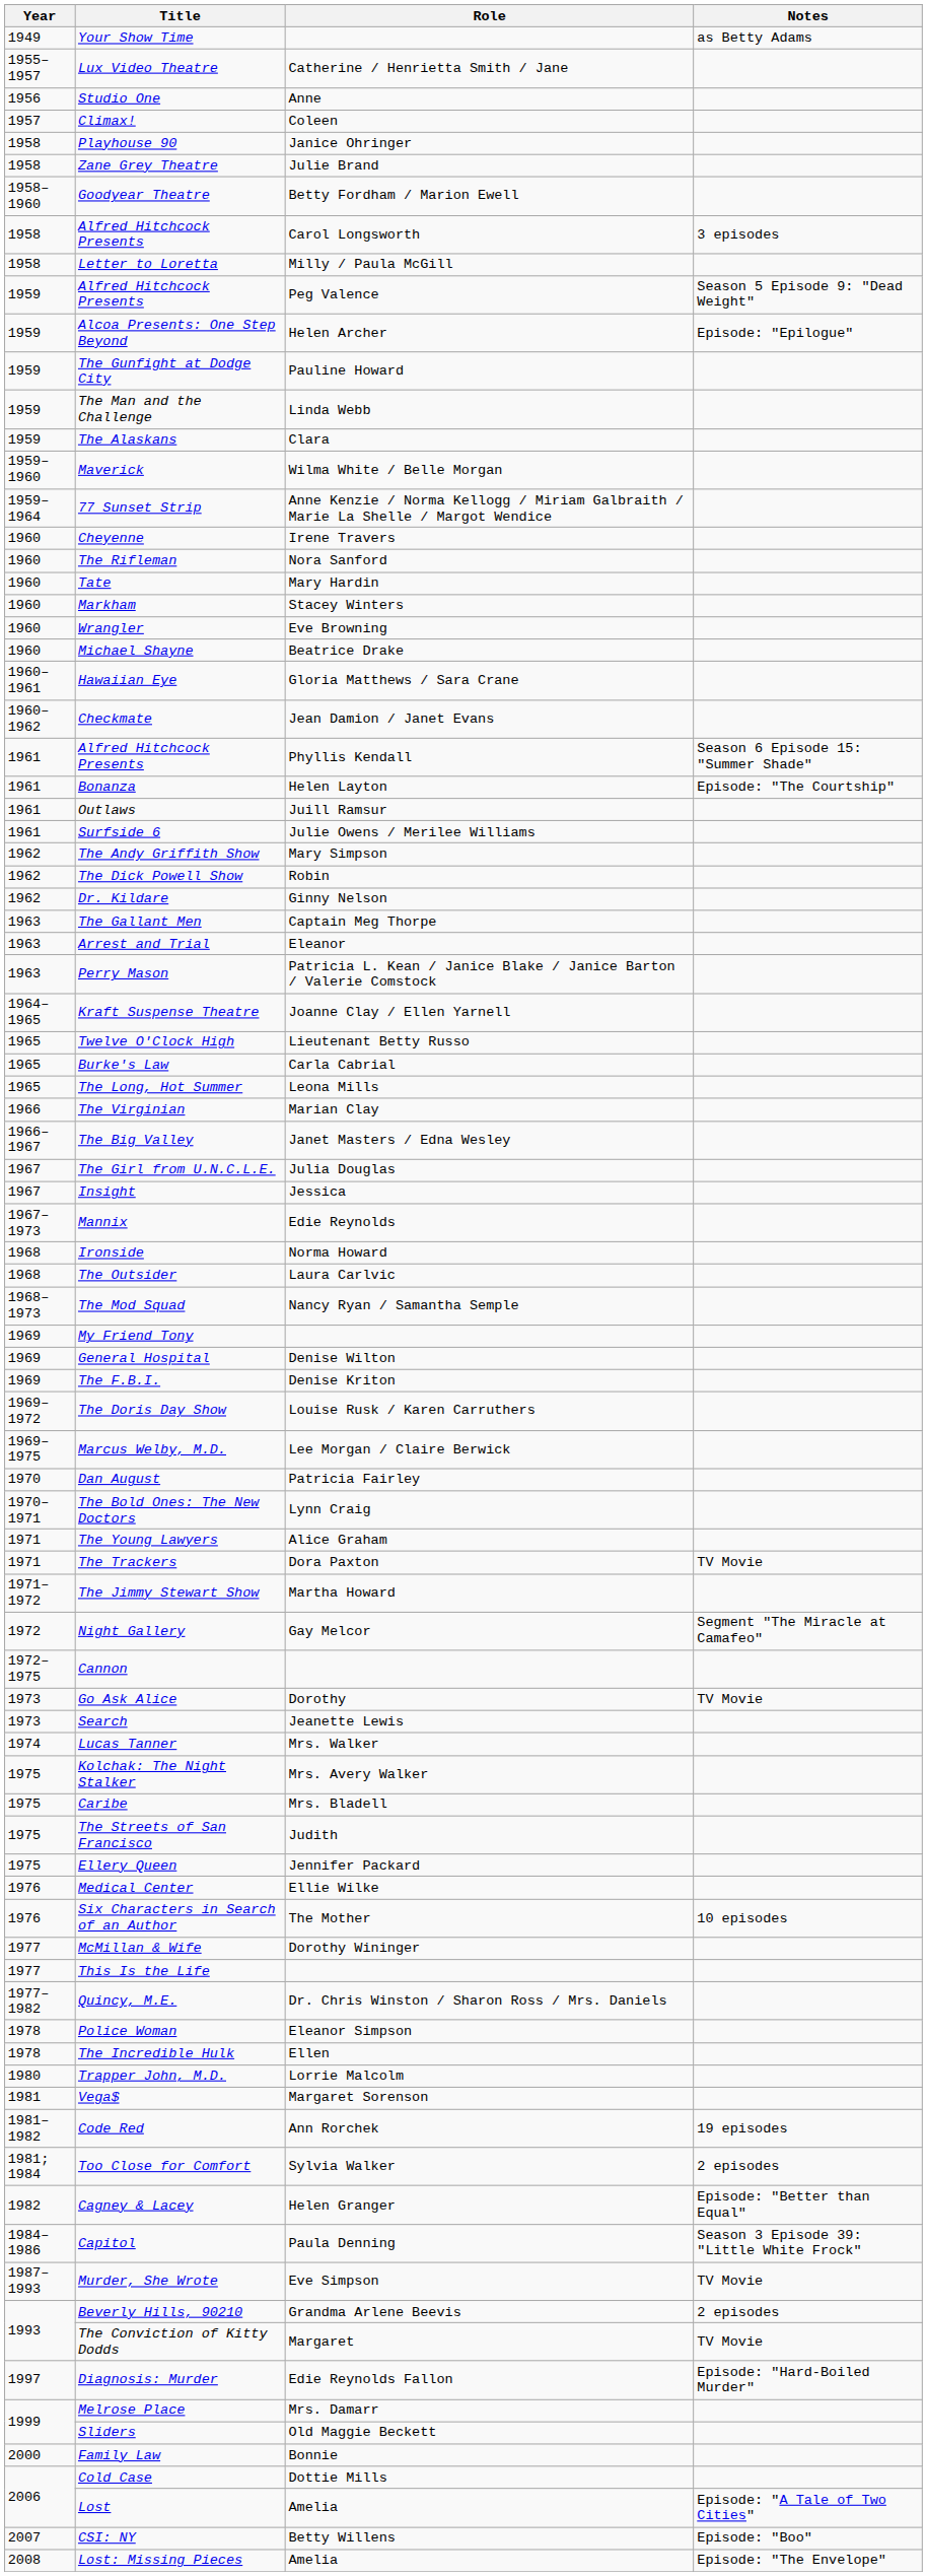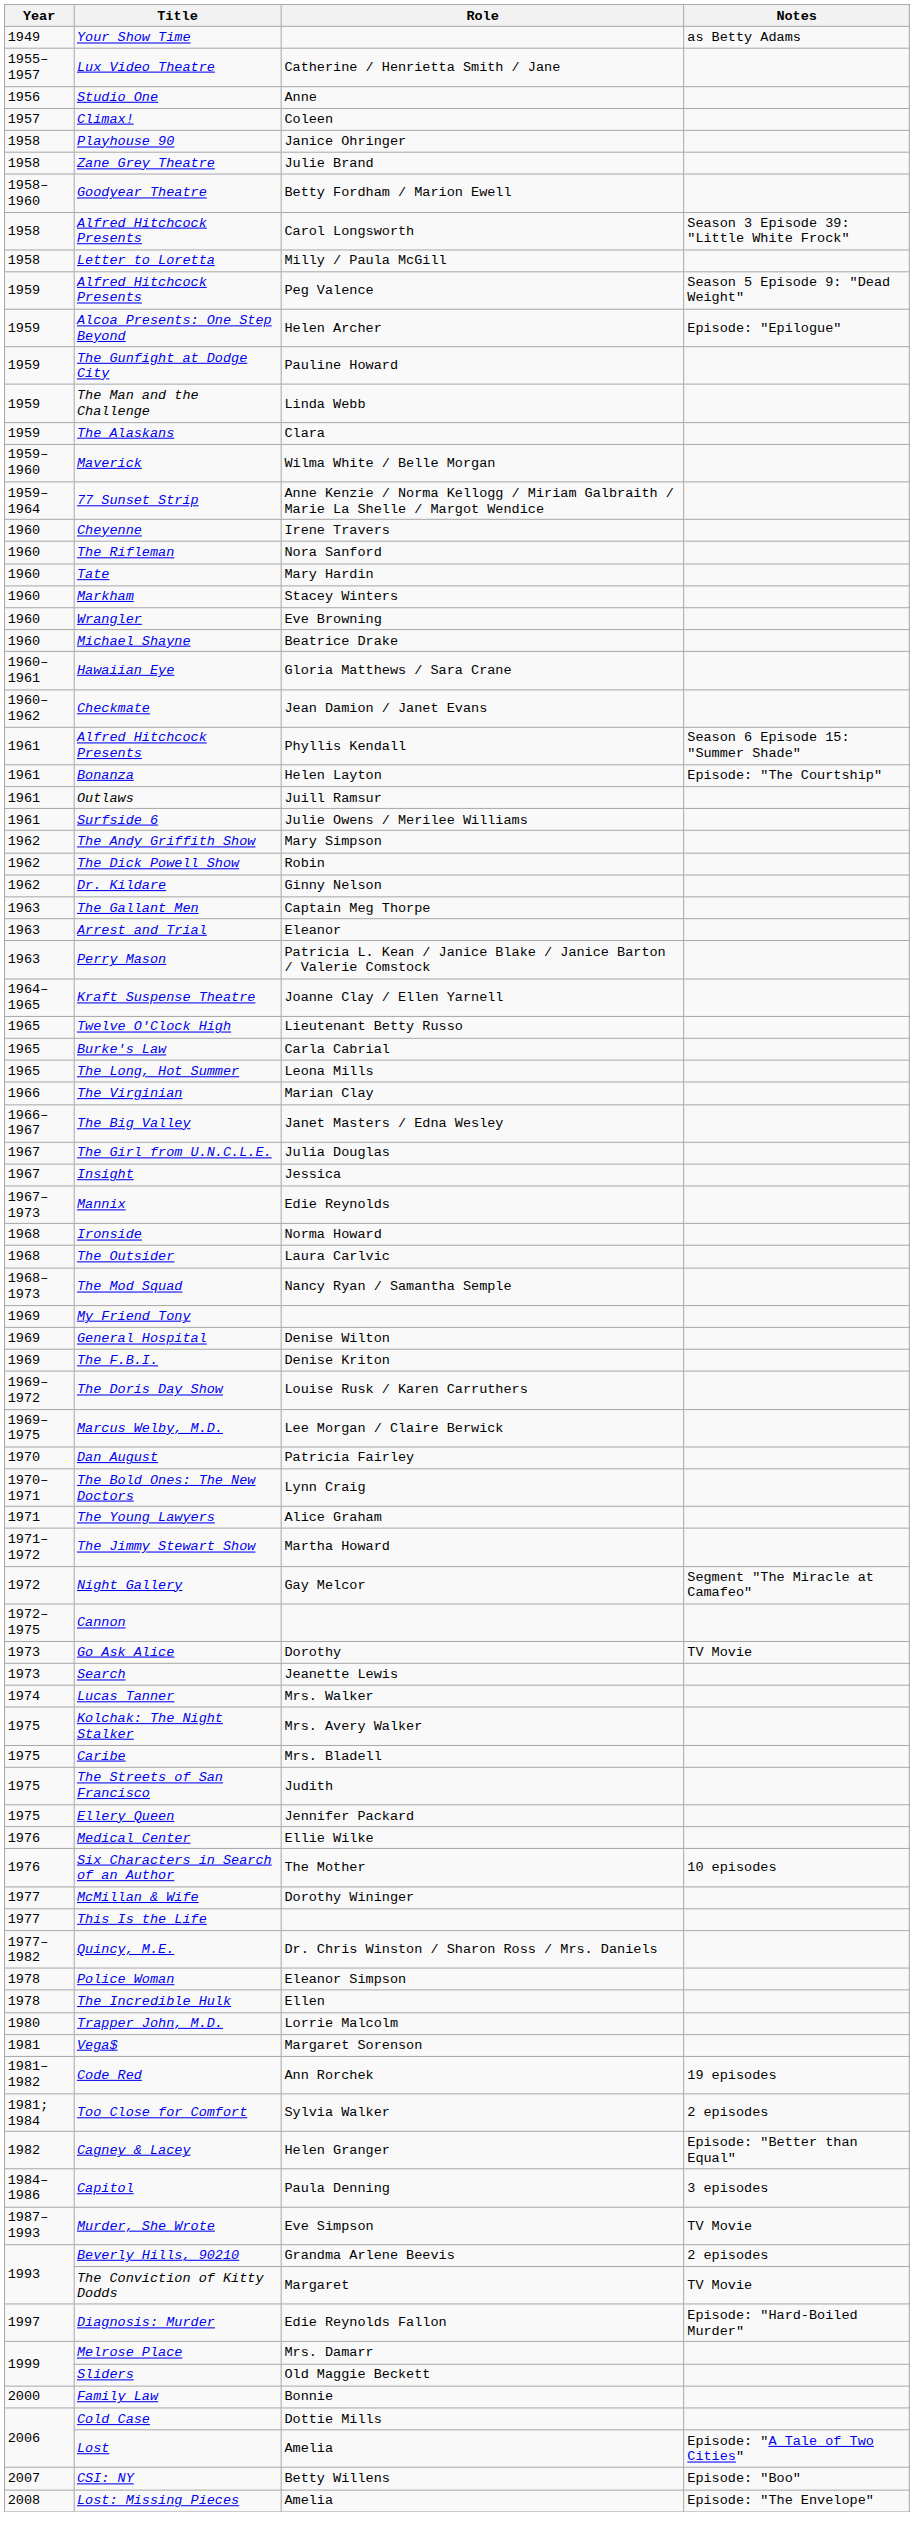 <table class="wikitable plainrowheaders sortable">
 <tr>
 <th>Year</th>
 <th>Title</th>
 <th>Role</th>
 <th>Notes</th>
 </tr>
 <tr>
 <td>1949</td>
 <td><em><a href='#'>Your Show Time</a></em></td>
 <td></td>
 <td>as Betty Adams</td>
 </tr>
 <tr>
 <td>1955–1957</td>
 <td><em><a href='#'>Lux Video Theatre</a></em></td>
 <td>Catherine / Henrietta Smith / Jane</td>
 <td></td>
 </tr>
 <tr>
 <td>1956</td>
 <td><em><a href='#'>Studio One</a></em></td>
 <td>Anne</td>
 <td></td>
 </tr>
 <tr>
 <td>1957</td>
 <td><em><a href='#'>Climax!</a></em></td>
 <td>Coleen</td>
 <td></td>
 </tr>
 <tr>
 <td>1958</td>
 <td><em><a href='#'>Playhouse 90</a></em></td>
 <td>Janice Ohringer</td>
 <td></td>
 </tr>
 <tr>
 <td>1958</td>
 <td><em><a href='#'>Zane Grey Theatre</a></em></td>
 <td>Julie Brand</td>
 <td></td>
 </tr>
 <tr>
 <td>1958–1960</td>
 <td><em><a href='#'>Goodyear Theatre</a></em></td>
 <td>Betty Fordham / Marion Ewell</td>
 <td></td>
 </tr>
 <tr>
 <td>1958</td>
 <td><em><a href='#'>Alfred Hitchcock Presents</a></em></td>
 <td>Carol Longsworth</td>
-<td>3 episodes</td>
+<td>Season 3 Episode 39: "Little White Frock"</td>
 </tr>
 <tr>
 <td>1958</td>
 <td><em><a href='#'>Letter to Loretta</a></em></td>
 <td>Milly / Paula McGill</td>
 <td></td>
 </tr>
 <tr>
 <td>1959</td>
 <td><em><a href='#'>Alfred Hitchcock Presents</a></em></td>
 <td>Peg Valence</td>
 <td>Season 5 Episode 9: "Dead Weight"</td>
 </tr>
 <tr>
 <td>1959</td>
 <td><em><a href='#'>Alcoa Presents: One Step Beyond</a></em></td>
 <td>Helen Archer</td>
 <td>Episode: "Epilogue"</td>
 </tr>
 <tr>
 <td>1959</td>
 <td><em><a href='#'>The Gunfight at Dodge City</a></em></td>
 <td>Pauline Howard</td>
 <td></td>
 </tr>
 <tr>
 <td>1959</td>
 <td><em>The Man and the Challenge</em></td>
 <td>Linda Webb</td>
 <td></td>
 </tr>
 <tr>
 <td>1959</td>
 <td><em><a href='#'>The Alaskans</a></em></td>
 <td>Clara</td>
 <td></td>
 </tr>
 <tr>
 <td>1959–1960</td>
 <td><em><a href='#'>Maverick</a></em></td>
 <td>Wilma White / Belle Morgan</td>
 <td></td>
 </tr>
 <tr>
 <td>1959–1964</td>
 <td><em><a href='#'>77 Sunset Strip</a></em></td>
 <td>Anne Kenzie / Norma Kellogg / Miriam Galbraith / Marie La Shelle / Margot Wendice</td>
 <td></td>
 </tr>
 <tr>
 <td>1960</td>
 <td><em><a href='#'>Cheyenne</a></em></td>
 <td>Irene Travers</td>
 <td></td>
 </tr>
 <tr>
 <td>1960</td>
 <td><em><a href='#'>The Rifleman</a></em></td>
 <td>Nora Sanford</td>
 <td></td>
 </tr>
 <tr>
 <td>1960</td>
 <td><em><a href='#'>Tate</a></em></td>
 <td>Mary Hardin</td>
 <td></td>
 </tr>
 <tr>
 <td>1960</td>
 <td><em><a href='#'>Markham</a></em></td>
 <td>Stacey Winters</td>
 <td></td>
 </tr>
 <tr>
 <td>1960</td>
 <td><em><a href='#'>Wrangler</a></em></td>
 <td>Eve Browning</td>
 <td></td>
 </tr>
 <tr>
 <td>1960</td>
 <td><em><a href='#'>Michael Shayne</a></em></td>
 <td>Beatrice Drake</td>
 <td></td>
 </tr>
 <tr>
 <td>1960–1961</td>
 <td><em><a href='#'>Hawaiian Eye</a></em></td>
 <td>Gloria Matthews / Sara Crane</td>
 <td></td>
 </tr>
 <tr>
 <td>1960–1962</td>
 <td><em><a href='#'>Checkmate</a></em></td>
 <td>Jean Damion / Janet Evans</td>
 <td></td>
 </tr>
 <tr>
 <td>1961</td>
 <td><em><a href='#'>Alfred Hitchcock Presents</a></em></td>
 <td>Phyllis Kendall</td>
 <td>Season 6 Episode 15: "Summer Shade"</td>
 </tr>
 <tr>
 <td>1961</td>
 <td><em><a href='#'>Bonanza</a></em></td>
 <td>Helen Layton</td>
 <td>Episode: "The Courtship"</td>
 </tr>
 <tr>
 <td>1961</td>
 <td><em>Outlaws</em></td>
 <td>Juill Ramsur</td>
 <td></td>
 </tr>
 <tr>
 <td>1961</td>
 <td><em><a href='#'>Surfside 6</a></em></td>
 <td>Julie Owens / Merilee Williams</td>
 <td></td>
 </tr>
 <tr>
 <td>1962</td>
 <td><em><a href='#'>The Andy Griffith Show</a></em></td>
 <td>Mary Simpson</td>
 <td></td>
 </tr>
 <tr>
 <td>1962</td>
 <td><em><a href='#'>The Dick Powell Show</a></em></td>
 <td>Robin</td>
 <td></td>
 </tr>
 <tr>
 <td>1962</td>
 <td><em><a href='#'>Dr. Kildare</a></em></td>
 <td>Ginny Nelson</td>
 <td></td>
 </tr>
 <tr>
 <td>1963</td>
 <td><em><a href='#'>The Gallant Men</a></em></td>
 <td>Captain Meg Thorpe</td>
 <td></td>
 </tr>
 <tr>
 <td>1963</td>
 <td><em><a href='#'>Arrest and Trial</a></em></td>
 <td>Eleanor</td>
 <td></td>
 </tr>
 <tr>
 <td>1963</td>
 <td><em><a href='#'>Perry Mason</a></em></td>
 <td>Patricia L. Kean / Janice Blake / Janice Barton / Valerie Comstock</td>
 <td></td>
 </tr>
 <tr>
 <td>1964–1965</td>
 <td><em><a href='#'>Kraft Suspense Theatre</a></em></td>
 <td>Joanne Clay / Ellen Yarnell</td>
 <td></td>
 </tr>
 <tr>
 <td>1965</td>
 <td><em><a href='#'>Twelve O'Clock High</a></em></td>
 <td>Lieutenant Betty Russo</td>
 <td></td>
 </tr>
 <tr>
 <td>1965</td>
 <td><em><a href='#'>Burke's Law</a></em></td>
 <td>Carla Cabrial</td>
 <td></td>
 </tr>
 <tr>
 <td>1965</td>
 <td><em><a href='#'>The Long, Hot Summer</a></em></td>
 <td>Leona Mills</td>
 <td></td>
 </tr>
 <tr>
 <td>1966</td>
 <td><em><a href='#'>The Virginian</a></em></td>
 <td>Marian Clay</td>
 <td></td>
 </tr>
 <tr>
 <td>1966–1967</td>
 <td><em><a href='#'>The Big Valley</a></em></td>
 <td>Janet Masters / Edna Wesley</td>
 <td></td>
 </tr>
 <tr>
 <td>1967</td>
 <td><em><a href='#'>The Girl from U.N.C.L.E.</a></em></td>
 <td>Julia Douglas</td>
 <td></td>
 </tr>
 <tr>
 <td>1967</td>
 <td><em><a href='#'>Insight</a></em></td>
 <td>Jessica</td>
 <td></td>
 </tr>
 <tr>
 <td>1967–1973</td>
 <td><em><a href='#'>Mannix</a></em></td>
 <td>Edie Reynolds</td>
 <td></td>
 </tr>
 <tr>
 <td>1968</td>
 <td><em><a href='#'>Ironside</a></em></td>
 <td>Norma Howard</td>
 <td></td>
 </tr>
 <tr>
 <td>1968</td>
 <td><em><a href='#'>The Outsider</a></em></td>
 <td>Laura Carlvic</td>
 <td></td>
 </tr>
 <tr>
 <td>1968–1973</td>
 <td><em><a href='#'>The Mod Squad</a></em></td>
 <td>Nancy Ryan / Samantha Semple</td>
 <td></td>
 </tr>
 <tr>
 <td>1969</td>
 <td><em><a href='#'>My Friend Tony</a></em></td>
 <td></td>
 <td></td>
 </tr>
 <tr>
 <td>1969</td>
 <td><em><a href='#'>General Hospital</a></em></td>
 <td>Denise Wilton</td>
 <td></td>
 </tr>
 <tr>
 <td>1969</td>
 <td><em><a href='#'>The F.B.I.</a></em></td>
 <td>Denise Kriton</td>
 <td></td>
 </tr>
 <tr>
 <td>1969–1972</td>
 <td><em><a href='#'>The Doris Day Show</a></em></td>
 <td>Louise Rusk / Karen Carruthers</td>
 <td></td>
 </tr>
 <tr>
 <td>1969–1975</td>
 <td><em><a href='#'>Marcus Welby, M.D.</a></em></td>
 <td>Lee Morgan / Claire Berwick</td>
 <td></td>
 </tr>
 <tr>
 <td>1970</td>
 <td><em><a href='#'>Dan August</a></em></td>
 <td>Patricia Fairley</td>
 <td></td>
 </tr>
 <tr>
 <td>1970–1971</td>
 <td><em><a href='#'>The Bold Ones: The New Doctors</a></em></td>
 <td>Lynn Craig</td>
 <td></td>
 </tr>
 <tr>
 <td>1971</td>
 <td><em><a href='#'>The Young Lawyers</a></em></td>
 <td>Alice Graham</td>
 <td></td>
 </tr>
 <tr>
-<td>1971</td>
-<td><em><a href='#'>The Trackers</a></em></td>
-<td>Dora Paxton</td>
-<td>TV Movie</td>
-</tr>
-<tr>
 <td>1971–1972</td>
 <td><em><a href='#'>The Jimmy Stewart Show</a></em></td>
 <td>Martha Howard</td>
 <td></td>
 </tr>
 <tr>
 <td>1972</td>
 <td><em><a href='#'>Night Gallery</a></em></td>
 <td>Gay Melcor</td>
 <td>Segment "The Miracle at Camafeo"</td>
 </tr>
 <tr>
 <td>1972–1975</td>
 <td><em><a href='#'>Cannon</a></em></td>
 <td></td>
 <td></td>
 </tr>
 <tr>
 <td>1973</td>
 <td><em><a href='#'>Go Ask Alice</a></em></td>
 <td>Dorothy</td>
 <td>TV Movie</td>
 </tr>
 <tr>
 <td>1973</td>
 <td><em><a href='#'>Search</a></em></td>
 <td>Jeanette Lewis</td>
 <td></td>
 </tr>
 <tr>
 <td>1974</td>
 <td><em><a href='#'>Lucas Tanner</a></em></td>
 <td>Mrs. Walker</td>
 <td></td>
 </tr>
 <tr>
 <td>1975</td>
 <td><em><a href='#'>Kolchak: The Night Stalker</a></em></td>
 <td>Mrs. Avery Walker</td>
 <td></td>
 </tr>
 <tr>
 <td>1975</td>
 <td><em><a href='#'>Caribe</a></em></td>
 <td>Mrs. Bladell</td>
 <td></td>
 </tr>
 <tr>
 <td>1975</td>
 <td><em><a href='#'>The Streets of San Francisco</a></em></td>
 <td>Judith</td>
 <td></td>
 </tr>
 <tr>
 <td>1975</td>
 <td><em><a href='#'>Ellery Queen</a></em></td>
 <td>Jennifer Packard</td>
 <td></td>
 </tr>
 <tr>
 <td>1976</td>
 <td><em><a href='#'>Medical Center</a></em></td>
 <td>Ellie Wilke</td>
 <td></td>
 </tr>
 <tr>
 <td>1976</td>
 <td><em><a href='#'>Six Characters in Search of an Author</a></em></td>
 <td>The Mother</td>
 <td>10 episodes</td>
 </tr>
 <tr>
 <td>1977</td>
 <td><em><a href='#'>McMillan & Wife</a></em></td>
 <td>Dorothy Wininger</td>
 <td></td>
 </tr>
 <tr>
 <td>1977</td>
 <td><em><a href='#'>This Is the Life</a></em></td>
 <td></td>
 <td></td>
 </tr>
 <tr>
 <td>1977–1982</td>
 <td><em><a href='#'>Quincy, M.E.</a></em></td>
 <td>Dr. Chris Winston / Sharon Ross / Mrs. Daniels</td>
 <td></td>
 </tr>
 <tr>
 <td>1978</td>
 <td><em><a href='#'>Police Woman</a></em></td>
 <td>Eleanor Simpson</td>
 <td></td>
 </tr>
 <tr>
 <td>1978</td>
 <td><em><a href='#'>The Incredible Hulk</a></em></td>
 <td>Ellen</td>
 <td></td>
 </tr>
 <tr>
 <td>1980</td>
 <td><em><a href='#'>Trapper John, M.D.</a></em></td>
 <td>Lorrie Malcolm</td>
 <td></td>
 </tr>
 <tr>
 <td>1981</td>
 <td><em><a href='#'>Vega$</a></em></td>
 <td>Margaret Sorenson</td>
 <td></td>
 </tr>
 <tr>
 <td>1981–1982</td>
 <td><em><a href='#'>Code Red</a></em></td>
 <td>Ann Rorchek</td>
 <td>19 episodes</td>
 </tr>
 <tr>
 <td>1981; 1984</td>
 <td><em><a href='#'>Too Close for Comfort</a></em></td>
 <td>Sylvia Walker</td>
 <td>2 episodes</td>
 </tr>
 <tr>
 <td>1982</td>
 <td><em><a href='#'>Cagney & Lacey</a></em></td>
 <td>Helen Granger</td>
 <td>Episode: "Better than Equal"</td>
 </tr>
 <tr>
 <td>1984–1986</td>
 <td><em><a href='#'>Capitol</a></em></td>
 <td>Paula Denning</td>
-<td>Season 3 Episode 39: "Little White Frock"</td>
+<td>3 episodes</td>
 </tr>
 <tr>
 <td>1987–1993</td>
 <td><em><a href='#'>Murder, She Wrote</a></em></td>
 <td>Eve Simpson</td>
 <td>TV Movie</td>
 </tr>
 <tr>
 <td rowspan=2>1993</td>
 <td><em><a href='#'>Beverly Hills, 90210</a></em></td>
 <td>Grandma Arlene Beevis</td>
 <td>2 episodes</td>
 </tr>
 <tr>
 <td><em>The Conviction of Kitty Dodds</em></td>
 <td>Margaret</td>
 <td>TV Movie</td>
 </tr>
 <tr>
 <td>1997</td>
 <td><em><a href='#'>Diagnosis: Murder</a></em></td>
 <td>Edie Reynolds Fallon</td>
 <td>Episode: "Hard-Boiled Murder"</td>
 </tr>
 <tr>
 <td rowspan=2>1999</td>
 <td><em><a href='#'>Melrose Place</a></em></td>
 <td>Mrs. Damarr</td>
 <td></td>
 </tr>
 <tr>
 <td><em><a href='#'>Sliders</a></em></td>
 <td>Old Maggie Beckett</td>
 <td></td>
 </tr>
 <tr>
 <td>2000</td>
 <td><em><a href='#'>Family Law</a></em></td>
 <td>Bonnie</td>
 <td></td>
 </tr>
 <tr>
 <td rowspan=2>2006</td>
 <td><em><a href='#'>Cold Case</a></em></td>
 <td>Dottie Mills</td>
 <td></td>
 </tr>
 <tr>
 <td><em><a href='#'>Lost</a></em></td>
 <td>Amelia</td>
 <td>Episode: "<a href='#'>A Tale of Two Cities</a>"</td>
 </tr>
 <tr>
 <td>2007</td>
 <td><em><a href='#'>CSI: NY</a></em></td>
 <td>Betty Willens</td>
 <td>Episode: "Boo"</td>
 </tr>
 <tr>
 <td>2008</td>
 <td><em><a href='#'>Lost: Missing Pieces</a></em></td>
 <td>Amelia</td>
 <td>Episode: "The Envelope"</td>
 </tr>
 </table>
